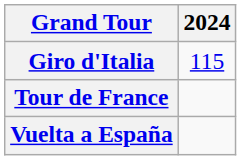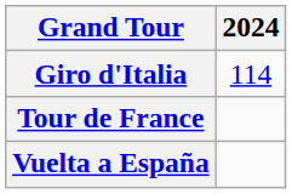 <table class="wikitable plainrowheaders">
 <tr>
 <th scope="col"><a href='#'>Grand Tour</a></th>
 <th>2024</th>
 </tr>
 <tr style="text-align:center;">
 <th scope="row"> <a href='#'>Giro d'Italia</a></th>
-<td><a href='#'>115</a></td>
+<td><a href='#'>114</a></td>
 </tr>
 <tr style="text-align:center;">
 <th scope="row"> <a href='#'>Tour de France</a></th>
 <td></td>
 </tr>
 <tr style="text-align:center;">
 <th scope="row"> <a href='#'>Vuelta a España</a></th>
 <td></td>
 </tr>
 </table>
